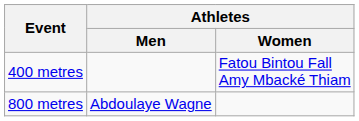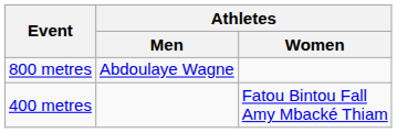 <table class=wikitable style="font-size:90%">
 <tr>
 <th rowspan=2>Event</th>
 <th colspan=2>Athletes</th>
 </tr>
 <tr>
 <th>Men</th>
 <th>Women</th>
 </tr>
 <tr>
+<td><a href='#'>800 metres</a></td>
+<td><a href='#'>Abdoulaye Wagne</a></td>
+<td></td>
+</tr>
+<tr>
 <td><a href='#'>400 metres</a></td>
 <td></td>
 <td><a href='#'>Fatou Bintou Fall</a> <br> <a href='#'>Amy Mbacké Thiam</a></td>
 </tr>
-<tr>
-<td><a href='#'>800 metres</a></td>
-<td><a href='#'>Abdoulaye Wagne</a></td>
-<td></td>
-</tr>
 </table>
